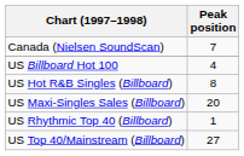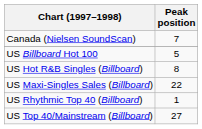 <table class="wikitable sortable">
 <tr>
 <th>Chart (1997–1998)</th>
 <th>Peak<br>position</th>
 </tr>
 <tr>
 <td>Canada (<a href='#'>Nielsen SoundScan</a>)</td>
 <td align="center">7</td>
 </tr>
 <tr>
 </tr>
 <tr>
 </tr>
 <tr>
 </tr>
 <tr>
 </tr>
 <tr>
 </tr>
 <tr>
 <td>US <a href='#'><em>Billboard</em> Hot 100</a></td>
-<td align="center">4</td>
+<td align="center">5</td>
 </tr>
 <tr>
 <td>US <a href='#'>Hot R&B Singles</a> (<em><a href='#'>Billboard</a></em>)</td>
 <td align="center">8</td>
 </tr>
 <tr>
 <td>US <a href='#'>Maxi-Singles Sales</a> (<em><a href='#'>Billboard</a></em>)</td>
-<td align="center">20</td>
+<td align="center">22</td>
 </tr>
 <tr>
 <td>US <a href='#'>Rhythmic Top 40</a> (<em><a href='#'>Billboard</a></em>)</td>
 <td align="center">1</td>
 </tr>
 <tr>
 <td>US <a href='#'>Top 40/Mainstream</a> (<em><a href='#'>Billboard</a></em>)</td>
 <td align="center">27</td>
 </tr>
 </table>
